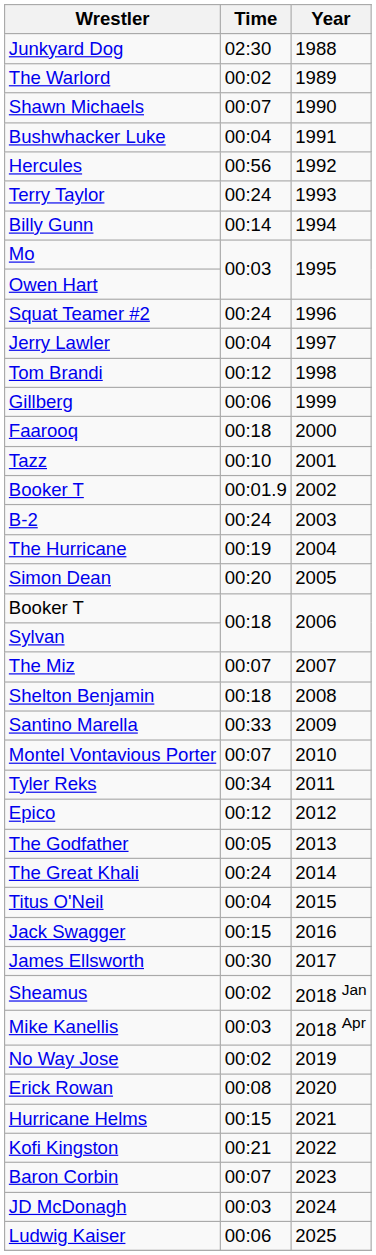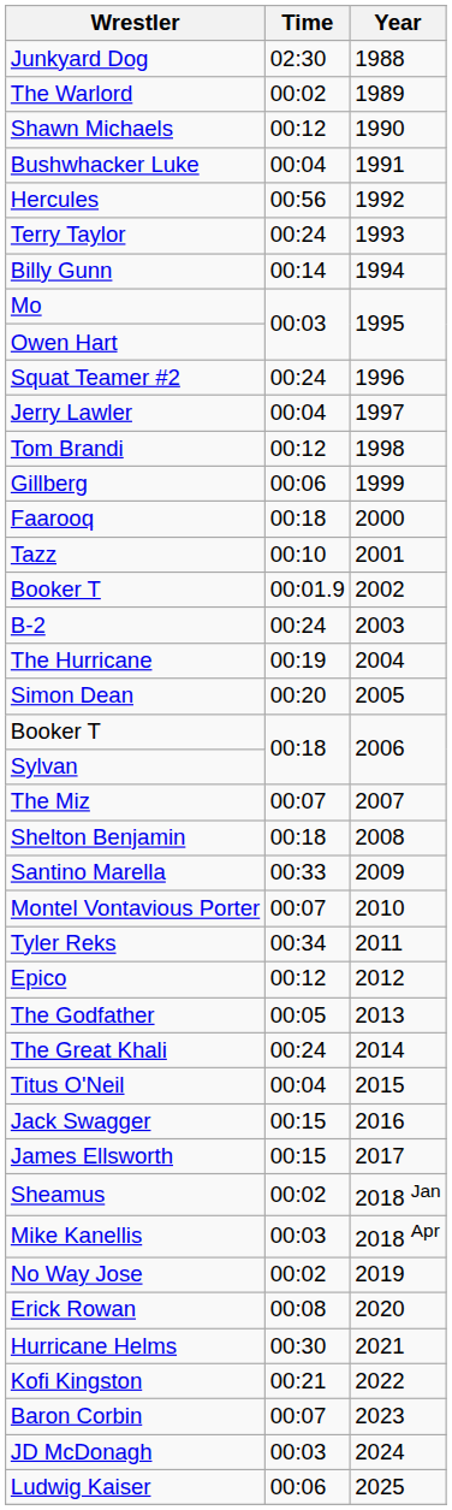 <table class="wikitable sortable">
 <tr>
 <th>Wrestler</th>
 <th>Time</th>
 <th>Year</th>
 </tr>
 <tr>
 <td><a href='#'>Junkyard Dog</a></td>
 <td>02:30</td>
 <td>1988</td>
 </tr>
 <tr>
 <td><a href='#'>The Warlord</a></td>
 <td>00:02</td>
 <td>1989</td>
 </tr>
 <tr>
 <td><a href='#'>Shawn Michaels</a></td>
-<td>00:07</td>
+<td>00:12</td>
 <td>1990</td>
 </tr>
 <tr>
 <td><a href='#'>Bushwhacker Luke</a></td>
 <td>00:04</td>
 <td>1991</td>
 </tr>
 <tr>
 <td><a href='#'>Hercules</a></td>
 <td>00:56</td>
 <td>1992</td>
 </tr>
 <tr>
 <td><a href='#'>Terry Taylor</a></td>
 <td>00:24</td>
 <td>1993</td>
 </tr>
 <tr>
 <td><a href='#'>Billy Gunn</a></td>
 <td>00:14</td>
 <td>1994</td>
 </tr>
 <tr>
 <td><a href='#'>Mo</a></td>
 <td rowspan="2">00:03</td>
 <td rowspan="2">1995</td>
 </tr>
 <tr>
 <td><a href='#'>Owen Hart</a></td>
 </tr>
 <tr>
 <td><a href='#'>Squat Teamer #2</a></td>
 <td>00:24</td>
 <td>1996</td>
 </tr>
 <tr>
 <td><a href='#'>Jerry Lawler</a></td>
 <td>00:04</td>
 <td>1997</td>
 </tr>
 <tr>
 <td><a href='#'>Tom Brandi</a></td>
 <td>00:12</td>
 <td>1998</td>
 </tr>
 <tr>
 <td><a href='#'>Gillberg</a></td>
 <td>00:06</td>
 <td>1999</td>
 </tr>
 <tr>
 <td><a href='#'>Faarooq</a></td>
 <td>00:18</td>
 <td>2000</td>
 </tr>
 <tr>
 <td><a href='#'>Tazz</a></td>
 <td>00:10</td>
 <td>2001</td>
 </tr>
 <tr>
 <td><a href='#'>Booker T</a></td>
 <td>00:01.9</td>
 <td>2002</td>
 </tr>
 <tr>
 <td><a href='#'>B-2</a></td>
 <td>00:24</td>
 <td>2003</td>
 </tr>
 <tr>
 <td><a href='#'>The Hurricane</a></td>
 <td>00:19</td>
 <td>2004</td>
 </tr>
 <tr>
 <td><a href='#'>Simon Dean</a></td>
 <td>00:20</td>
 <td>2005</td>
 </tr>
 <tr>
 <td>Booker T</td>
 <td rowspan="2">00:18</td>
 <td rowspan="2">2006</td>
 </tr>
 <tr>
 <td><a href='#'>Sylvan</a></td>
 </tr>
 <tr>
 <td><a href='#'>The Miz</a></td>
 <td>00:07</td>
 <td>2007</td>
 </tr>
 <tr>
 <td><a href='#'>Shelton Benjamin</a></td>
 <td>00:18</td>
 <td>2008</td>
 </tr>
 <tr>
 <td><a href='#'>Santino Marella</a></td>
 <td>00:33</td>
 <td>2009</td>
 </tr>
 <tr>
 <td><a href='#'>Montel Vontavious Porter</a></td>
 <td>00:07</td>
 <td>2010</td>
 </tr>
 <tr>
 <td><a href='#'>Tyler Reks</a></td>
 <td>00:34</td>
 <td>2011</td>
 </tr>
 <tr>
 <td><a href='#'>Epico</a></td>
 <td>00:12</td>
 <td>2012</td>
 </tr>
 <tr>
 <td><a href='#'>The Godfather</a></td>
 <td>00:05</td>
 <td>2013</td>
 </tr>
 <tr>
 <td><a href='#'>The Great Khali</a></td>
 <td>00:24</td>
 <td>2014</td>
 </tr>
 <tr>
 <td><a href='#'>Titus O'Neil</a></td>
 <td>00:04</td>
 <td>2015</td>
 </tr>
 <tr>
 <td><a href='#'>Jack Swagger</a></td>
 <td>00:15</td>
 <td>2016</td>
 </tr>
 <tr>
 <td><a href='#'>James Ellsworth</a></td>
-<td>00:30</td>
+<td>00:15</td>
 <td>2017</td>
 </tr>
 <tr>
 <td><a href='#'>Sheamus</a></td>
 <td>00:02</td>
 <td>2018 <sup>Jan</sup></td>
 </tr>
 <tr>
 <td><a href='#'>Mike Kanellis</a></td>
 <td>00:03</td>
 <td>2018 <sup>Apr</sup></td>
 </tr>
 <tr>
 <td><a href='#'>No Way Jose</a></td>
 <td>00:02</td>
 <td>2019</td>
 </tr>
 <tr>
 <td><a href='#'>Erick Rowan</a></td>
 <td>00:08</td>
 <td>2020</td>
 </tr>
 <tr>
 <td><a href='#'>Hurricane Helms</a></td>
-<td>00:15</td>
+<td>00:30</td>
 <td>2021</td>
 </tr>
 <tr>
 <td><a href='#'>Kofi Kingston</a></td>
 <td>00:21</td>
 <td>2022</td>
 </tr>
 <tr>
 <td><a href='#'>Baron Corbin</a></td>
 <td>00:07</td>
 <td>2023</td>
 </tr>
 <tr>
 <td><a href='#'>JD McDonagh</a></td>
 <td>00:03</td>
 <td>2024</td>
 </tr>
 <tr>
 <td><a href='#'>Ludwig Kaiser</a></td>
 <td>00:06</td>
 <td>2025</td>
 </tr>
 <tr>
 </tr>
 </table>
